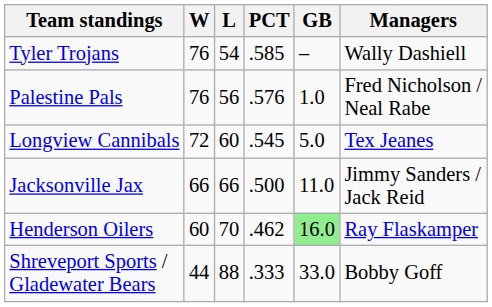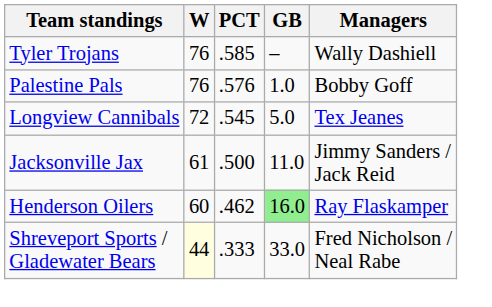 <table class="wikitable">
 <tr>
 <th>Team standings</th>
 <th>W</th>
-<th>L</th>
 <th>PCT</th>
 <th>GB</th>
 <th>Managers</th>
 </tr>
 <tr>
 <td><a href='#'>Tyler Trojans</a></td>
 <td>76</td>
-<td>54</td>
 <td>.585</td>
 <td>–</td>
 <td>Wally Dashiell</td>
 </tr>
 <tr>
 <td><a href='#'>Palestine Pals</a></td>
 <td>76</td>
-<td>56</td>
 <td>.576</td>
 <td>1.0</td>
-<td>Fred Nicholson  /<br>  Neal Rabe</td>
+<td>Bobby Goff</td>
 </tr>
 <tr>
 <td><a href='#'>Longview Cannibals</a></td>
 <td>72</td>
-<td>60</td>
 <td>.545</td>
 <td>5.0</td>
 <td><a href='#'>Tex Jeanes</a></td>
 </tr>
 <tr>
 <td><a href='#'>Jacksonville Jax</a></td>
-<td>66</td>
-<td>66</td>
+<td>61</td>
 <td>.500</td>
 <td>11.0</td>
 <td>Jimmy Sanders /<br>  Jack Reid</td>
 </tr>
 <tr>
 <td><a href='#'>Henderson Oilers</a></td>
 <td>60</td>
-<td>70</td>
 <td>.462</td>
 <td style="background: lightgreen;">16.0</td>
 <td><a href='#'>Ray Flaskamper</a></td>
 </tr>
 <tr>
 <td><a href='#'>Shreveport Sports</a> /<br> <a href='#'>Gladewater Bears</a></td>
-<td>44</td>
-<td>88</td>
+<td style="background: lightyellow;">44</td>
 <td>.333</td>
 <td>33.0</td>
-<td>Bobby Goff</td>
+<td>Fred Nicholson  /<br>  Neal Rabe</td>
 </tr>
 </table>
